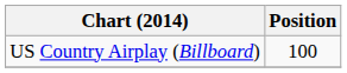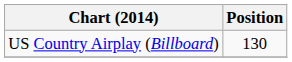 <table class="wikitable sortable">
 <tr>
 <th scope="col">Chart (2014)</th>
 <th scope="col">Position</th>
 </tr>
 <tr>
 <td>US <a href='#'>Country Airplay</a> (<em><a href='#'>Billboard</a></em>)</td>
-<td align="center">100</td>
+<td align="center">130</td>
 </tr>
 <tr>
 </tr>
 </table>
